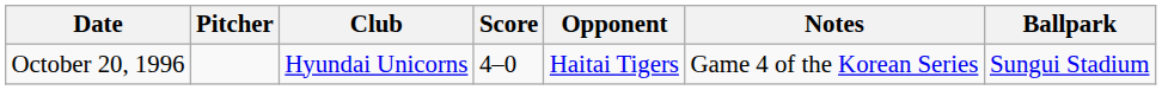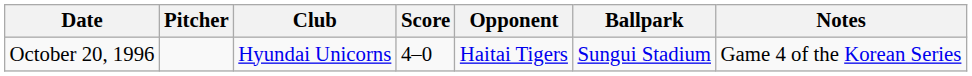 <table class="wikitable sortable">
 <tr>
 <th>Date</th>
 <th>Pitcher</th>
 <th>Club</th>
 <th>Score</th>
 <th>Opponent</th>
+<th>Ballpark</th>
 <th>Notes</th>
-<th>Ballpark</th>
 </tr>
 <tr>
 <td>October 20, 1996</td>
 <td></td>
 <td><a href='#'>Hyundai Unicorns</a></td>
 <td>4–0</td>
 <td><a href='#'>Haitai Tigers</a></td>
+<td><a href='#'>Sungui Stadium</a></td>
 <td>Game 4 of the <a href='#'>Korean Series</a></td>
-<td><a href='#'>Sungui Stadium</a></td>
 </tr>
 </table>
